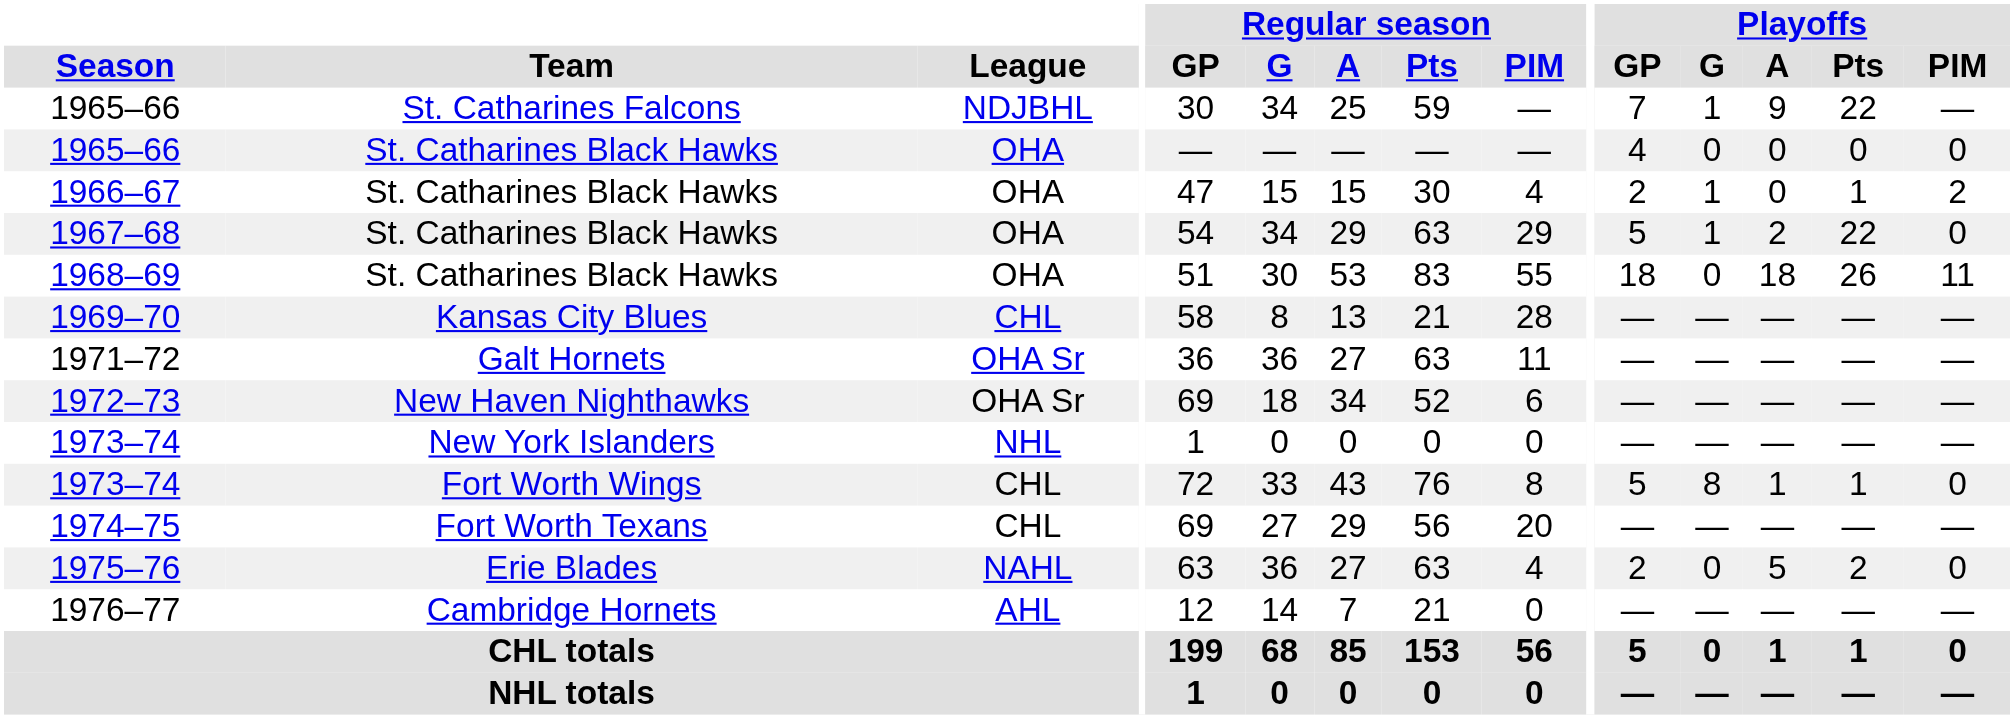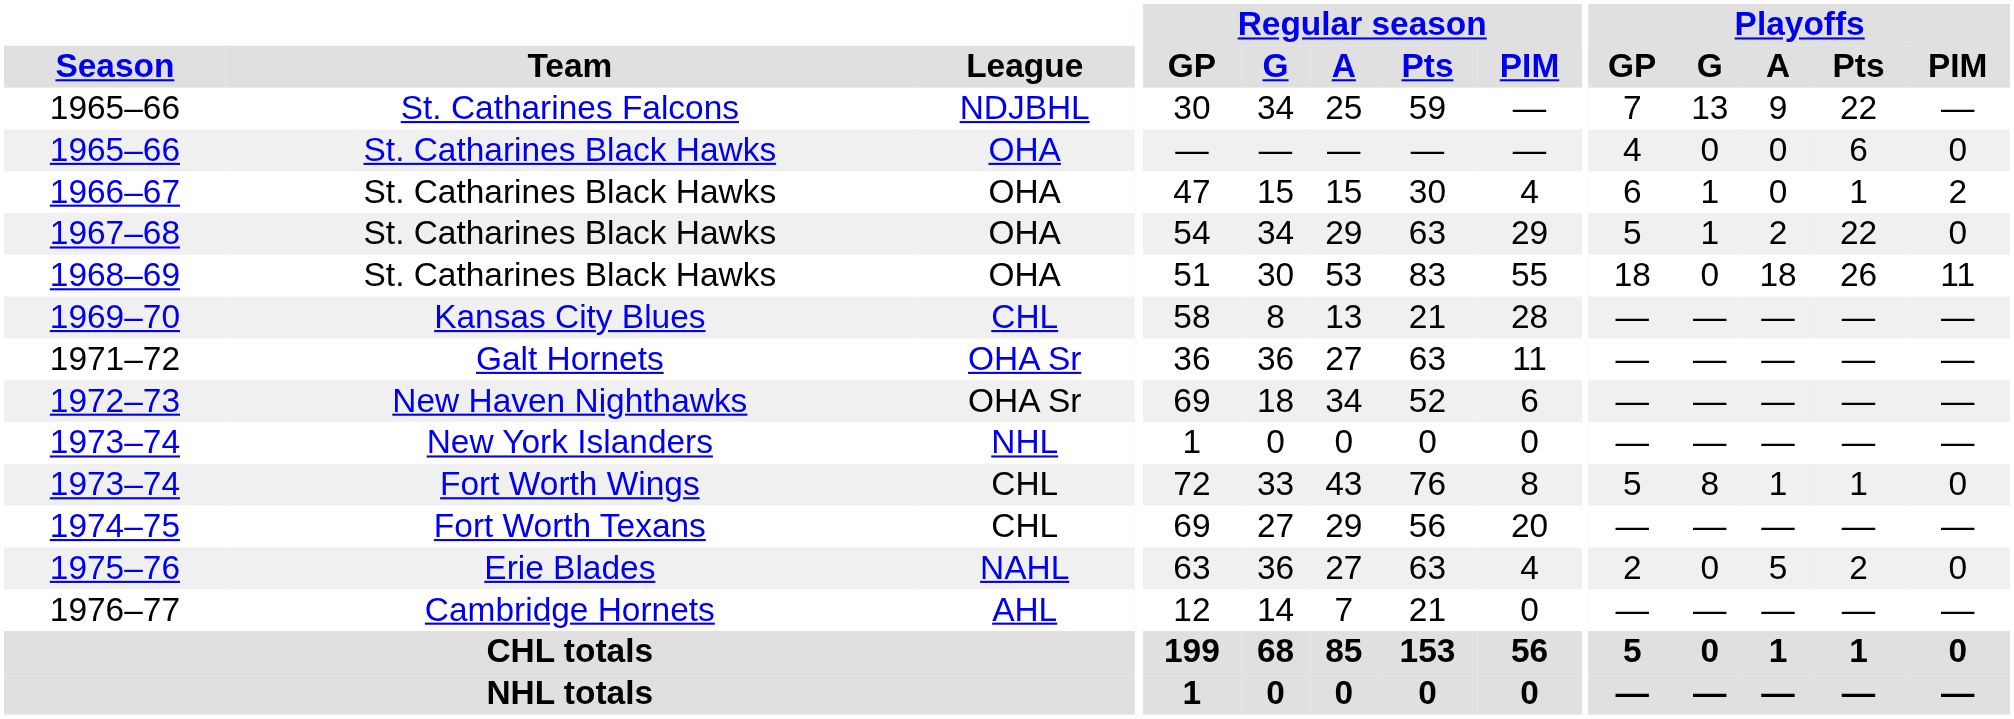 <table border="0" cellpadding="1" cellspacing="0" style="text-align:center; width:60em">
 <tr bgcolor="#e0e0e0">
 <th colspan="3" bgcolor="#ffffff"></th>
 <th rowspan="100" bgcolor="#ffffff"></th>
 <th colspan="5"><a href='#'>Regular season</a></th>
 <th rowspan="100" bgcolor="#ffffff"></th>
 <th colspan="5"><a href='#'>Playoffs</a></th>
 </tr>
 <tr bgcolor="#e0e0e0">
 <th><a href='#'>Season</a></th>
 <th>Team</th>
 <th>League</th>
 <th>GP</th>
 <th><a href='#'>G</a></th>
 <th><a href='#'>A</a></th>
 <th><a href='#'>Pts</a></th>
 <th><a href='#'>PIM</a></th>
 <th>GP</th>
 <th>G</th>
 <th>A</th>
 <th>Pts</th>
 <th>PIM</th>
 </tr>
 <tr>
 <td>1965–66</td>
 <td><a href='#'>St. Catharines Falcons</a></td>
 <td><a href='#'>NDJBHL</a></td>
 <td>30</td>
 <td>34</td>
 <td>25</td>
 <td>59</td>
 <td>—</td>
 <td>7</td>
-<td>1</td>
+<td>13</td>
 <td>9</td>
 <td>22</td>
 <td>—</td>
 </tr>
 <tr bgcolor="#f0f0f0">
 <td><a href='#'>1965–66</a></td>
 <td><a href='#'>St. Catharines Black Hawks</a></td>
 <td><a href='#'>OHA</a></td>
 <td>—</td>
 <td>—</td>
 <td>—</td>
 <td>—</td>
 <td>—</td>
 <td>4</td>
 <td>0</td>
 <td>0</td>
-<td>0</td>
+<td>6</td>
 <td>0</td>
 </tr>
 <tr>
 <td><a href='#'>1966–67</a></td>
 <td>St. Catharines Black Hawks</td>
 <td>OHA</td>
 <td>47</td>
 <td>15</td>
 <td>15</td>
 <td>30</td>
 <td>4</td>
-<td>2</td>
+<td>6</td>
 <td>1</td>
 <td>0</td>
 <td>1</td>
 <td>2</td>
 </tr>
 <tr bgcolor="#f0f0f0">
 <td><a href='#'>1967–68</a></td>
 <td>St. Catharines Black Hawks</td>
 <td>OHA</td>
 <td>54</td>
 <td>34</td>
 <td>29</td>
 <td>63</td>
 <td>29</td>
 <td>5</td>
 <td>1</td>
 <td>2</td>
 <td>22</td>
 <td>0</td>
 </tr>
 <tr>
 <td><a href='#'>1968–69</a></td>
 <td>St. Catharines Black Hawks</td>
 <td>OHA</td>
 <td>51</td>
 <td>30</td>
 <td>53</td>
 <td>83</td>
 <td>55</td>
 <td>18</td>
 <td>0</td>
 <td>18</td>
 <td>26</td>
 <td>11</td>
 </tr>
 <tr bgcolor="#f0f0f0">
 <td><a href='#'>1969–70</a></td>
 <td><a href='#'>Kansas City Blues</a></td>
 <td><a href='#'>CHL</a></td>
 <td>58</td>
 <td>8</td>
 <td>13</td>
 <td>21</td>
 <td>28</td>
 <td>—</td>
 <td>—</td>
 <td>—</td>
 <td>—</td>
 <td>—</td>
 </tr>
 <tr>
 <td>1971–72</td>
 <td><a href='#'>Galt Hornets</a></td>
 <td><a href='#'>OHA Sr</a></td>
 <td>36</td>
 <td>36</td>
 <td>27</td>
 <td>63</td>
 <td>11</td>
 <td>—</td>
 <td>—</td>
 <td>—</td>
 <td>—</td>
 <td>—</td>
 </tr>
 <tr bgcolor="#f0f0f0">
 <td><a href='#'>1972–73</a></td>
 <td><a href='#'>New Haven Nighthawks</a></td>
 <td>OHA Sr</td>
 <td>69</td>
 <td>18</td>
 <td>34</td>
 <td>52</td>
 <td>6</td>
 <td>—</td>
 <td>—</td>
 <td>—</td>
 <td>—</td>
 <td>—</td>
 </tr>
 <tr>
 <td><a href='#'>1973–74</a></td>
 <td><a href='#'>New York Islanders</a></td>
 <td><a href='#'>NHL</a></td>
 <td>1</td>
 <td>0</td>
 <td>0</td>
 <td>0</td>
 <td>0</td>
 <td>—</td>
 <td>—</td>
 <td>—</td>
 <td>—</td>
 <td>—</td>
 </tr>
 <tr bgcolor="#f0f0f0">
 <td><a href='#'>1973–74</a></td>
 <td><a href='#'>Fort Worth Wings</a></td>
 <td>CHL</td>
 <td>72</td>
 <td>33</td>
 <td>43</td>
 <td>76</td>
 <td>8</td>
 <td>5</td>
 <td>8</td>
 <td>1</td>
 <td>1</td>
 <td>0</td>
 </tr>
 <tr>
 <td><a href='#'>1974–75</a></td>
 <td><a href='#'>Fort Worth Texans</a></td>
 <td>CHL</td>
 <td>69</td>
 <td>27</td>
 <td>29</td>
 <td>56</td>
 <td>20</td>
 <td>—</td>
 <td>—</td>
 <td>—</td>
 <td>—</td>
 <td>—</td>
 </tr>
 <tr bgcolor="#f0f0f0">
 <td><a href='#'>1975–76</a></td>
 <td><a href='#'>Erie Blades</a></td>
 <td><a href='#'>NAHL</a></td>
 <td>63</td>
 <td>36</td>
 <td>27</td>
 <td>63</td>
 <td>4</td>
 <td>2</td>
 <td>0</td>
 <td>5</td>
 <td>2</td>
 <td>0</td>
 </tr>
 <tr>
 <td>1976–77</td>
 <td><a href='#'>Cambridge Hornets</a></td>
 <td><a href='#'>AHL</a></td>
 <td>12</td>
 <td>14</td>
 <td>7</td>
 <td>21</td>
 <td>0</td>
 <td>—</td>
 <td>—</td>
 <td>—</td>
 <td>—</td>
 <td>—</td>
 </tr>
 <tr bgcolor="#e0e0e0">
 <th colspan="3">CHL totals</th>
 <th>199</th>
 <th>68</th>
 <th>85</th>
 <th>153</th>
 <th>56</th>
 <th>5</th>
 <th>0</th>
 <th>1</th>
 <th>1</th>
 <th>0</th>
 </tr>
 <tr bgcolor="#e0e0e0">
 <th colspan="3">NHL totals</th>
 <th>1</th>
 <th>0</th>
 <th>0</th>
 <th>0</th>
 <th>0</th>
 <th>—</th>
 <th>—</th>
 <th>—</th>
 <th>—</th>
 <th>—</th>
 </tr>
 </table>
